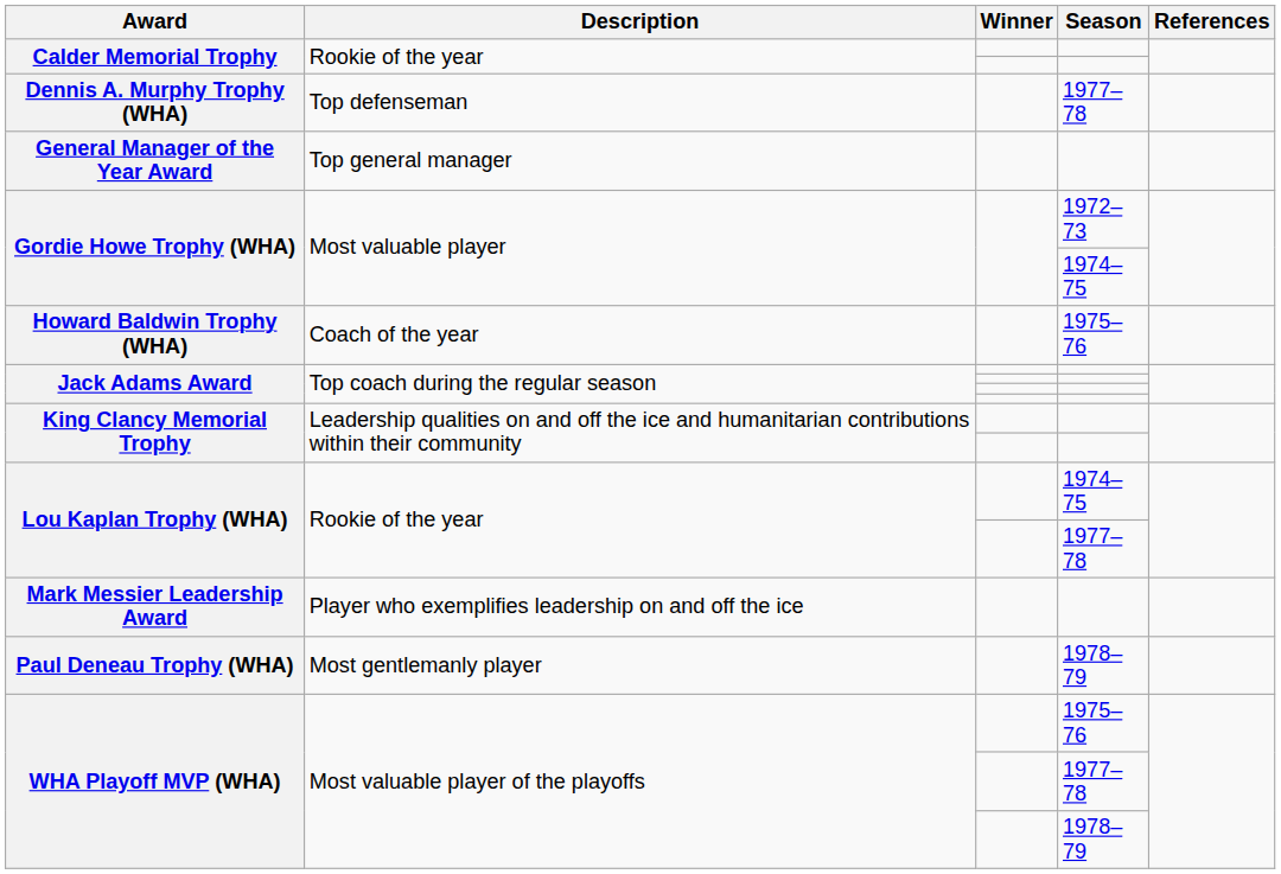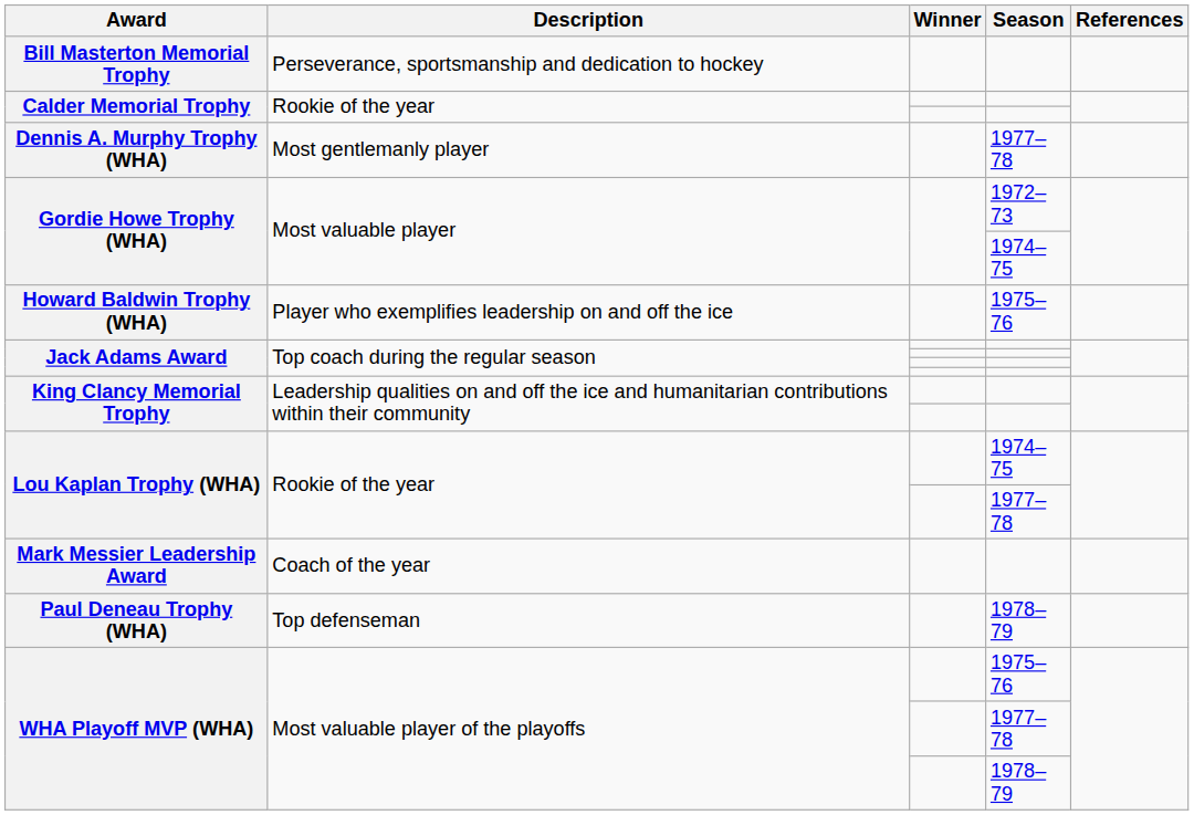 <table class="wikitable sortable" width="75%">
 <tr>
 <th scope="col">Award</th>
 <th scope="col" class="unsortable">Description</th>
 <th scope="col">Winner</th>
 <th scope="col">Season</th>
 <th scope="col" class="unsortable">References</th>
+</tr>
+<tr>
+<th scope="row"><a href='#'>Bill Masterton Memorial Trophy</a></th>
+<td>Perseverance, sportsmanship and dedication to hockey</td>
+<td></td>
+<td></td>
+<td></td>
 </tr>
 <tr>
 <th scope="row" rowspan="2"><a href='#'>Calder Memorial Trophy</a></th>
 <td rowspan="2">Rookie of the year</td>
 <td></td>
 <td></td>
 <td rowspan="2"></td>
 </tr>
 <tr>
 <td></td>
 <td></td>
 </tr>
 <tr>
 <th scope="row"><a href='#'>Dennis A. Murphy Trophy</a> (WHA)</th>
-<td>Top defenseman</td>
+<td>Most gentlemanly player</td>
 <td></td>
 <td><a href='#'>1977–78</a></td>
-<td></td>
-</tr>
-<tr>
-<th scope="row"><a href='#'>General Manager of the Year Award</a></th>
-<td>Top general manager</td>
-<td></td>
-<td></td>
 <td></td>
 </tr>
 <tr>
 <th scope="row" rowspan="2"><a href='#'>Gordie Howe Trophy</a> (WHA)</th>
 <td rowspan="2">Most valuable player</td>
 <td rowspan="2"></td>
 <td><a href='#'>1972–73</a></td>
 <td rowspan="2"></td>
 </tr>
 <tr>
 <td><a href='#'>1974–75</a></td>
 </tr>
 <tr>
 <th scope="row"><a href='#'>Howard Baldwin Trophy</a> (WHA)</th>
-<td>Coach of the year</td>
+<td>Player who exemplifies leadership on and off the ice</td>
 <td></td>
 <td><a href='#'>1975–76</a></td>
 <td></td>
 </tr>
 <tr>
 <th scope="row" rowspan="4"><a href='#'>Jack Adams Award</a></th>
 <td rowspan="4">Top coach during the regular season</td>
 <td></td>
 <td></td>
 <td rowspan="4"></td>
 </tr>
 <tr>
 <td></td>
 <td></td>
 </tr>
 <tr>
 <td></td>
 <td></td>
 </tr>
 <tr>
 <td></td>
 <td></td>
 </tr>
 <tr>
 <th scope="row" rowspan="2"><a href='#'>King Clancy Memorial Trophy</a></th>
 <td rowspan="2">Leadership qualities on and off the ice and humanitarian contributions within their community</td>
 <td></td>
 <td></td>
 <td rowspan="2"></td>
 </tr>
 <tr>
 <td></td>
 <td></td>
 </tr>
 <tr>
 <th scope="row" rowspan="2"><a href='#'>Lou Kaplan Trophy</a> (WHA)</th>
 <td rowspan="2">Rookie of the year</td>
 <td></td>
 <td><a href='#'>1974–75</a></td>
 <td rowspan="2"></td>
 </tr>
 <tr>
 <td></td>
 <td><a href='#'>1977–78</a></td>
 </tr>
 <tr>
 <th scope="row"><a href='#'>Mark Messier Leadership Award</a></th>
-<td>Player who exemplifies leadership on and off the ice</td>
+<td>Coach of the year</td>
 <td></td>
 <td></td>
 <td></td>
 </tr>
 <tr>
 <th scope="row"><a href='#'>Paul Deneau Trophy</a> (WHA)</th>
-<td>Most gentlemanly player</td>
+<td>Top defenseman</td>
 <td></td>
 <td><a href='#'>1978–79</a></td>
 <td></td>
 </tr>
 <tr>
 <th scope="row" rowspan="3"><a href='#'>WHA Playoff MVP</a> (WHA)</th>
 <td rowspan="3">Most valuable player of the playoffs</td>
 <td></td>
 <td><a href='#'>1975–76</a></td>
 <td rowspan="3"></td>
 </tr>
 <tr>
 <td></td>
 <td><a href='#'>1977–78</a></td>
 </tr>
 <tr>
 <td></td>
 <td><a href='#'>1978–79</a></td>
 </tr>
 </table>
